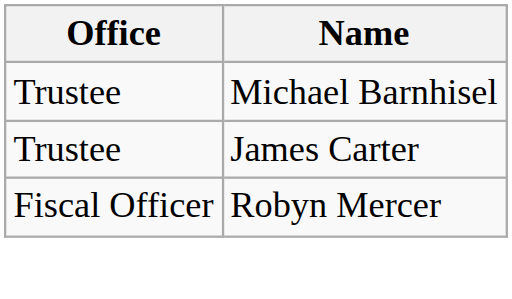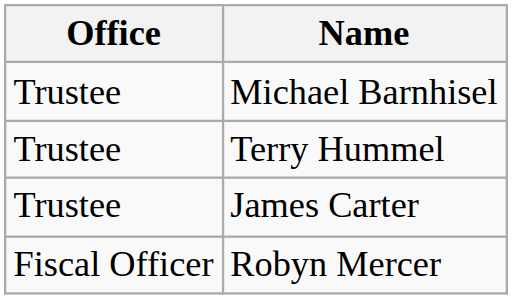 <table class="wikitable">
 <tr>
 <th>Office</th>
 <th>Name<strong></strong></th>
 </tr>
 <tr>
 <td>Trustee</td>
 <td>Michael Barnhisel</td>
 </tr>
 <tr>
 <td>Trustee</td>
+<td>Terry Hummel</td>
+</tr>
+<tr>
+<td>Trustee</td>
 <td>James Carter</td>
 </tr>
 <tr>
 <td>Fiscal Officer</td>
 <td>Robyn Mercer</td>
 </tr>
 </table>
